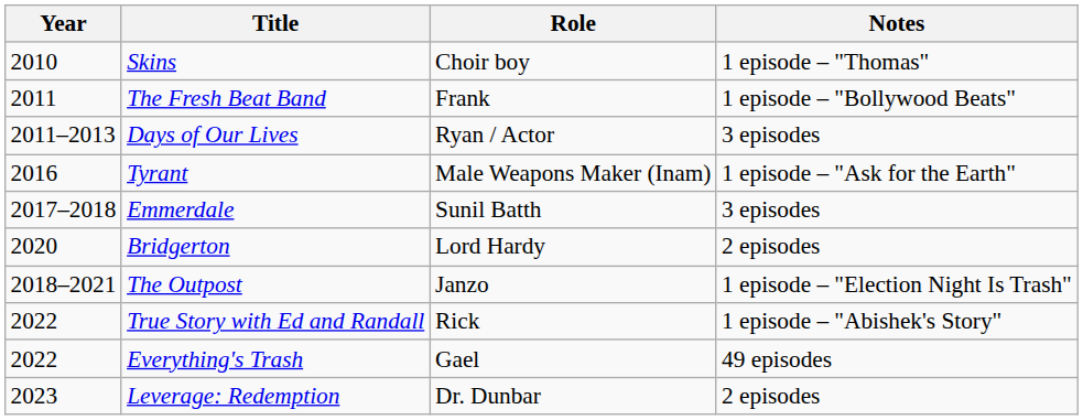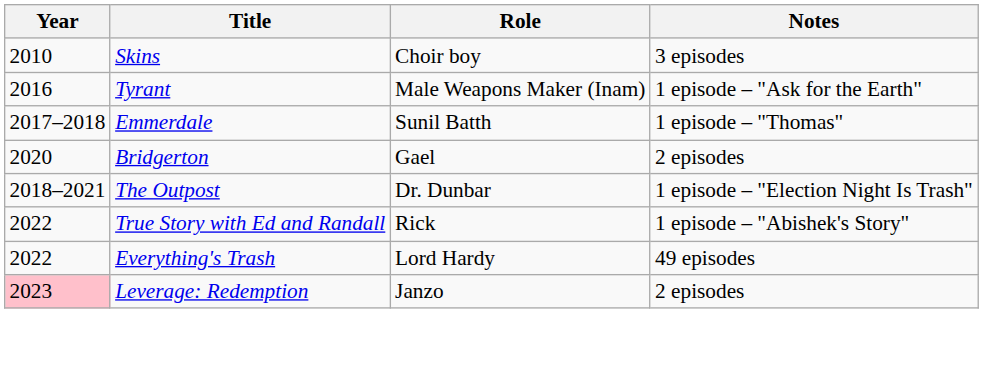 <table class=" wikitable sortable">
 <tr>
 <th>Year</th>
 <th>Title</th>
 <th>Role</th>
 <th>Notes</th>
 </tr>
 <tr>
 <td>2010</td>
 <td><em><a href='#'>Skins</a></em></td>
 <td>Choir boy</td>
-<td>1 episode – "Thomas"</td>
-</tr>
-<tr>
-<td>2011</td>
-<td><em><a href='#'>The Fresh Beat Band</a></em></td>
-<td>Frank</td>
-<td>1 episode – "Bollywood Beats"</td>
-</tr>
-<tr>
-<td>2011–2013</td>
-<td><em><a href='#'>Days of Our Lives</a></em></td>
-<td>Ryan / Actor</td>
 <td>3 episodes</td>
 </tr>
 <tr>
 <td>2016</td>
 <td><em><a href='#'>Tyrant</a></em></td>
 <td>Male Weapons Maker (Inam)</td>
 <td>1 episode – "Ask for the Earth"</td>
 </tr>
 <tr>
 <td>2017–2018</td>
 <td><em><a href='#'>Emmerdale</a></em></td>
 <td>Sunil Batth</td>
-<td>3 episodes</td>
+<td>1 episode – "Thomas"</td>
 </tr>
 <tr>
 <td>2020</td>
 <td><em><a href='#'>Bridgerton</a></em></td>
-<td>Lord Hardy</td>
+<td>Gael</td>
 <td>2 episodes</td>
 </tr>
 <tr>
 <td>2018–2021</td>
 <td><em><a href='#'>The Outpost</a></em></td>
-<td>Janzo</td>
+<td>Dr. Dunbar</td>
 <td>1 episode – "Election Night Is Trash"</td>
 </tr>
 <tr>
 <td>2022</td>
 <td><em><a href='#'>True Story with Ed and Randall</a></em></td>
 <td>Rick</td>
 <td>1 episode – "Abishek's Story"</td>
 </tr>
 <tr>
 <td>2022</td>
 <td><em><a href='#'>Everything's Trash</a></em></td>
-<td>Gael</td>
+<td>Lord Hardy</td>
 <td>49 episodes</td>
 </tr>
 <tr>
-<td>2023</td>
+<td style="background: pink;">2023</td>
 <td><em><a href='#'>Leverage: Redemption</a></em></td>
-<td>Dr. Dunbar</td>
+<td>Janzo</td>
 <td>2 episodes</td>
 </tr>
 </table>
